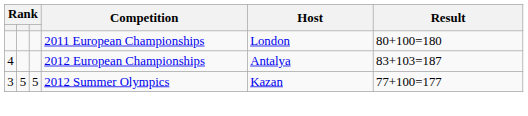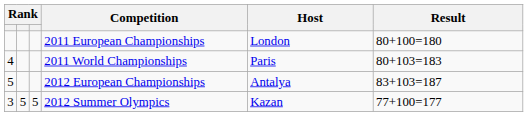 <table class="wikitable">
 <tr>
 <th colspan=3>Rank</th>
 <th rowspan=2 width=250>Competition</th>
 <th rowspan=2 width=150>Host</th>
 <th rowspan=2 width=180>Result</th>
 </tr>
 <tr>
 <th></th>
 <th></th>
 <th></th>
 </tr>
 <tr>
 <td></td>
 <td></td>
 <td></td>
 <td><a href='#'>2011 European Championships</a></td>
 <td> <a href='#'>London</a></td>
 <td>80+100=180</td>
 </tr>
 <tr>
 <td>4</td>
 <td></td>
 <td></td>
+<td><a href='#'>2011 World Championships</a></td>
+<td> <a href='#'>Paris</a></td>
+<td>80+103=183</td>
+</tr>
+<tr>
+<td>5</td>
+<td></td>
+<td></td>
 <td><a href='#'>2012 European Championships</a></td>
 <td> <a href='#'>Antalya</a></td>
 <td>83+103=187</td>
 </tr>
 <tr>
 <td>3</td>
 <td>5</td>
 <td>5</td>
 <td><a href='#'>2012 Summer Olympics</a></td>
 <td> <a href='#'>Kazan</a></td>
 <td>77+100=177</td>
 </tr>
 </table>
